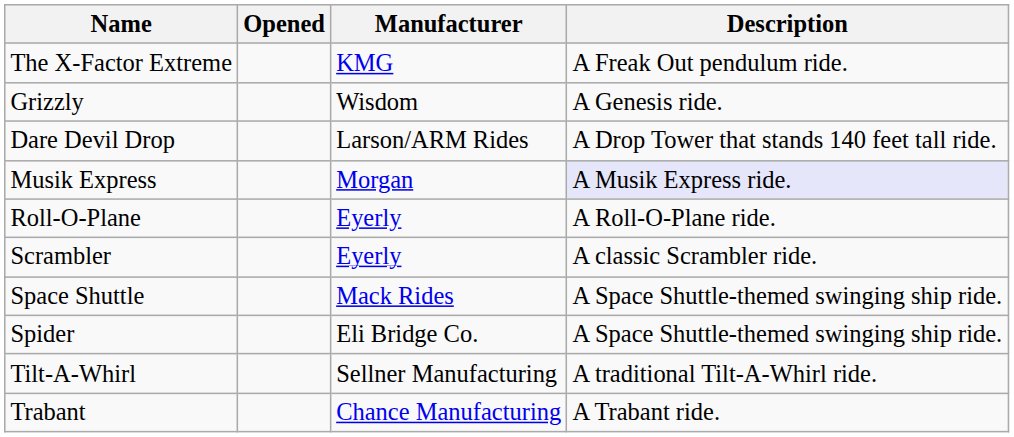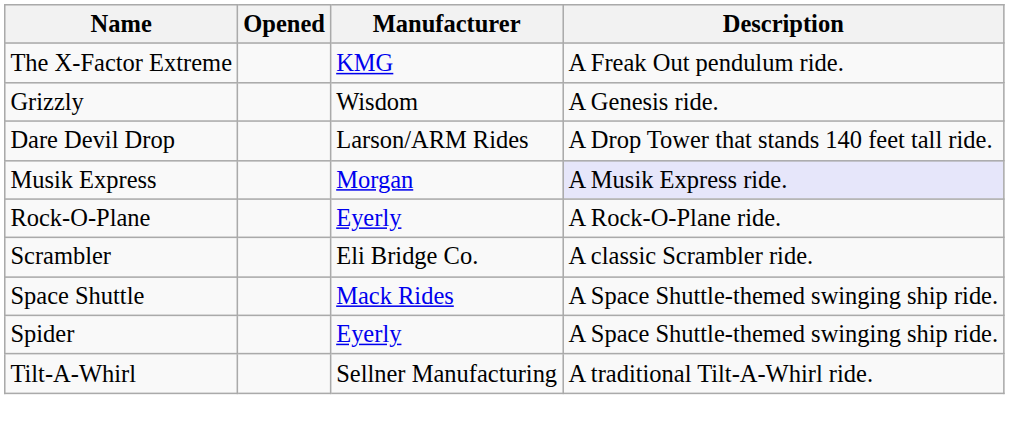 <table class="wikitable">
 <tr>
 <th>Name</th>
 <th>Opened</th>
 <th>Manufacturer</th>
 <th>Description</th>
 </tr>
 <tr>
 <td>The X-Factor Extreme</td>
 <td></td>
 <td><a href='#'>KMG</a></td>
 <td>A Freak Out pendulum ride.</td>
 </tr>
 <tr>
 <td>Grizzly</td>
 <td></td>
 <td>Wisdom</td>
 <td>A Genesis ride.</td>
 </tr>
 <tr>
 <td>Dare Devil Drop</td>
 <td></td>
 <td>Larson/ARM Rides</td>
 <td>A Drop Tower that stands 140 feet tall ride.</td>
 </tr>
 <tr>
 <td>Musik Express</td>
 <td></td>
 <td><a href='#'>Morgan</a></td>
 <td style="background: lavender;">A Musik Express ride.</td>
 </tr>
 <tr>
-<td>Roll-O-Plane</td>
+<td>Rock-O-Plane</td>
 <td></td>
 <td><a href='#'>Eyerly</a></td>
-<td>A Roll-O-Plane ride.</td>
+<td>A Rock-O-Plane ride.</td>
 </tr>
 <tr>
 <td>Scrambler</td>
 <td></td>
-<td><a href='#'>Eyerly</a></td>
+<td>Eli Bridge Co.</td>
 <td>A classic Scrambler ride.</td>
 </tr>
 <tr>
 <td>Space Shuttle</td>
 <td></td>
 <td><a href='#'>Mack Rides</a></td>
 <td>A Space Shuttle-themed swinging ship ride.</td>
 </tr>
 <tr>
 <td>Spider</td>
 <td></td>
-<td>Eli Bridge Co.</td>
+<td><a href='#'>Eyerly</a></td>
 <td>A Space Shuttle-themed swinging ship ride.</td>
 </tr>
 <tr>
 <td>Tilt-A-Whirl</td>
 <td></td>
 <td>Sellner Manufacturing</td>
 <td>A traditional Tilt-A-Whirl ride.</td>
 </tr>
-<tr>
-<td>Trabant</td>
-<td></td>
-<td><a href='#'>Chance Manufacturing</a></td>
-<td>A Trabant ride.</td>
-</tr>
 </table>
